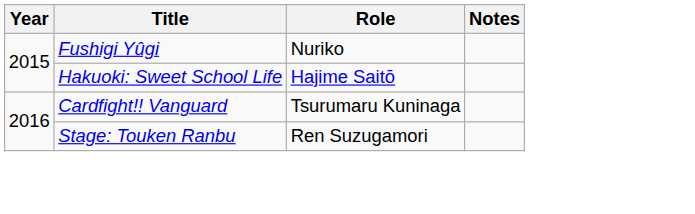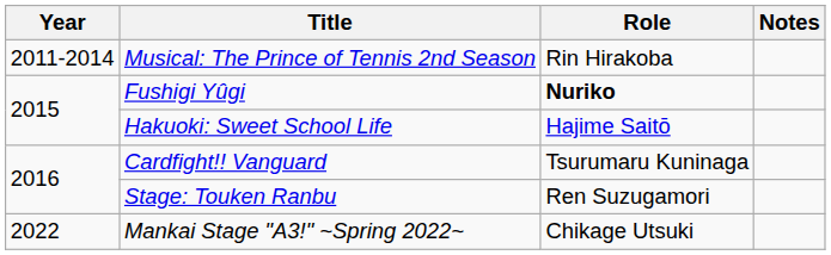 <table class="wikitable sortable">
 <tr>
 <th>Year</th>
 <th>Title</th>
 <th>Role</th>
 <th class="unsortable">Notes</th>
 </tr>
 <tr>
+<td>2011-2014</td>
+<td><em><a href='#'>Musical: The Prince of Tennis 2nd Season</a></em></td>
+<td>Rin Hirakoba</td>
+<td></td>
+</tr>
+<tr>
 <td rowspan="2">2015</td>
 <td><em><a href='#'>Fushigi Yûgi</a></em></td>
-<td>Nuriko</td>
+<td><strong>Nuriko</strong></td>
 <td></td>
 </tr>
 <tr>
 <td><em><a href='#'>Hakuoki: Sweet School Life</a></em></td>
 <td><a href='#'>Hajime Saitō</a></td>
 <td></td>
 </tr>
 <tr>
 <td rowspan="2">2016</td>
 <td><em><a href='#'>Cardfight!! Vanguard</a></em></td>
 <td>Tsurumaru Kuninaga</td>
 <td></td>
 </tr>
 <tr>
 <td><em><a href='#'>Stage: Touken Ranbu</a></em></td>
 <td>Ren Suzugamori</td>
 <td></td>
 </tr>
+<tr>
+<td>2022</td>
+<td><em>Mankai Stage "A3!" ~Spring 2022~</em></td>
+<td>Chikage Utsuki</td>
+<td></td>
+</tr>
 </table>
